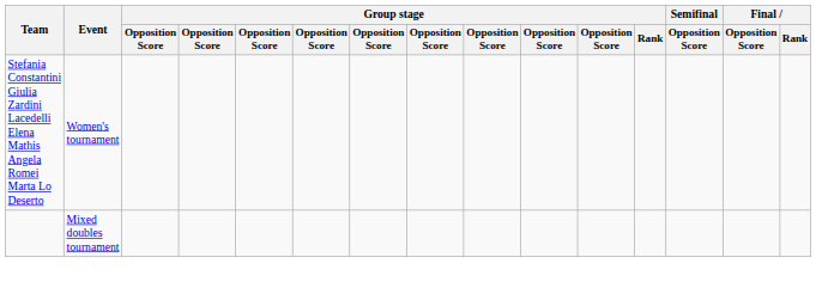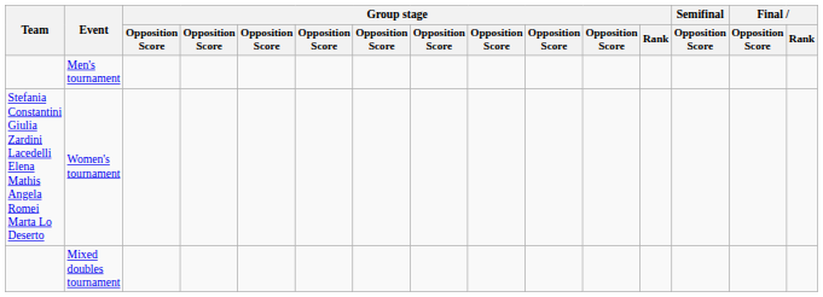 <table class=wikitable style=font-size:90%;text-align:center>
 <tr>
 <th rowspan=2>Team</th>
 <th rowspan=2>Event</th>
 <th colspan=10>Group stage</th>
 <th>Semifinal</th>
 <th colspan=2>Final / </th>
 </tr>
 <tr style="font-size:95%">
 <th>Opposition<br>Score</th>
 <th>Opposition<br>Score</th>
 <th>Opposition<br>Score</th>
 <th>Opposition<br>Score</th>
 <th>Opposition<br>Score</th>
 <th>Opposition<br>Score</th>
 <th>Opposition<br>Score</th>
 <th>Opposition<br>Score</th>
 <th>Opposition<br>Score</th>
 <th>Rank</th>
 <th>Opposition<br>Score</th>
 <th>Opposition<br>Score</th>
 <th>Rank</th>
+</tr>
+<tr>
+<td align=left></td>
+<td align=left><a href='#'>Men's tournament</a></td>
+<td></td>
+<td></td>
+<td></td>
+<td></td>
+<td></td>
+<td></td>
+<td></td>
+<td></td>
+<td></td>
+<td></td>
+<td></td>
+<td></td>
+<td></td>
 </tr>
 <tr>
 <td align=left><a href='#'>Stefania Constantini</a><br><a href='#'>Giulia Zardini Lacedelli</a><br><a href='#'>Elena Mathis</a><br><a href='#'>Angela Romei</a><br><a href='#'>Marta Lo Deserto</a></td>
 <td align=left><a href='#'>Women's tournament</a></td>
 <td></td>
 <td></td>
 <td></td>
 <td></td>
 <td></td>
 <td></td>
 <td></td>
 <td></td>
 <td></td>
 <td></td>
 <td></td>
 <td></td>
 <td></td>
 </tr>
 <tr>
 <td align=left></td>
 <td align=left><a href='#'>Mixed doubles tournament</a></td>
 <td></td>
 <td></td>
 <td></td>
 <td></td>
 <td></td>
 <td></td>
 <td></td>
 <td></td>
 <td></td>
 <td></td>
 <td></td>
 <td></td>
 </tr>
 </table>
